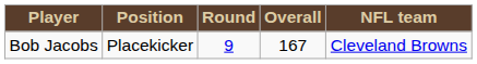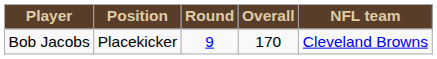 <table class="wikitable" width="50%">
 <tr align="center"  style="background:#593D2B;color:#DDCCA5;">
 <td><strong>Player</strong></td>
 <td><strong>Position</strong></td>
 <td><strong>Round</strong></td>
 <td><strong>Overall</strong></td>
 <td><strong>NFL team</strong></td>
 </tr>
 <tr align="center" bgcolor="">
 <td>Bob Jacobs</td>
 <td>Placekicker</td>
 <td><a href='#'>9</a></td>
-<td>167</td>
+<td>170</td>
 <td><a href='#'>Cleveland Browns</a></td>
 </tr>
 </table>
